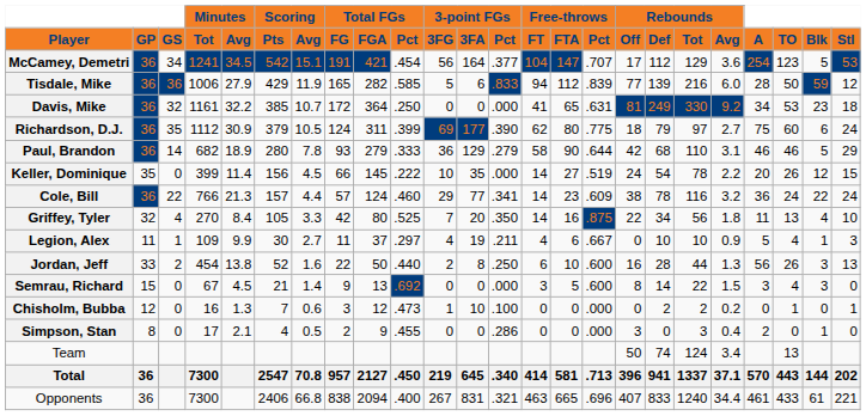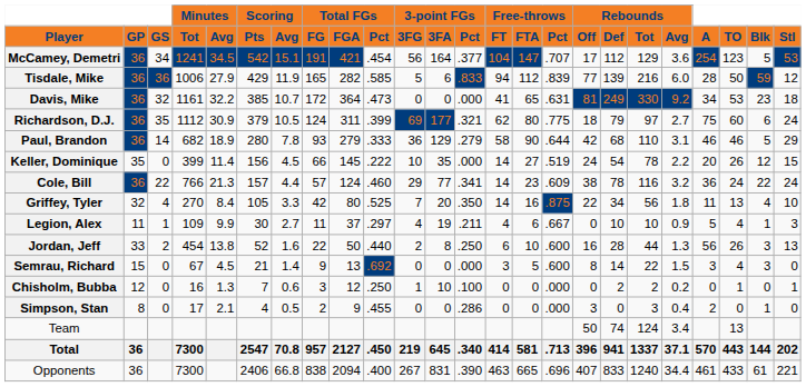 <table class="wikitable sortable" border="1" style="font-size: 80%;">
 <tr>
 <th colspan="3" style="border-top-style:hidden; border-left-style:hidden; background: white;"></th>
 <th colspan="2" style="background:#F47F24; color:#003C7D;">Minutes</th>
 <th colspan="2" style="background:#F47F24; color:#003C7D;">Scoring</th>
 <th colspan="3" style="background:#F47F24; color:#003C7D;">Total FGs</th>
 <th colspan="3" style="background:#F47F24; color:#003C7D;">3-point FGs</th>
 <th colspan="3" style="background:#F47F24; color:#003C7D;">Free-throws</th>
 <th colspan="4" style="background:#F47F24; color:#003C7D;">Rebounds</th>
 <th colspan="4" style="border-top-style:hidden; border-right-style:hidden; background: white;"></th>
 </tr>
 <tr>
 <th scope="col" style="background:#F47F24; color:#003C7D;">Player</th>
 <th scope="col" style="background:#F47F24; color:#003C7D;">GP</th>
 <th scope="col" style="background:#F47F24; color:#003C7D;">GS</th>
 <th scope="col" style="background:#F47F24; color:#003C7D;">Tot</th>
 <th scope="col" style="background:#F47F24; color:#003C7D;">Avg</th>
 <th scope="col" style="background:#F47F24; color:#003C7D;">Pts</th>
 <th scope="col" style="background:#F47F24; color:#003C7D;">Avg</th>
 <th scope="col" style="background:#F47F24; color:#003C7D;">FG</th>
 <th scope="col" style="background:#F47F24; color:#003C7D;">FGA</th>
 <th scope="col" style="background:#F47F24; color:#003C7D;">Pct</th>
 <th scope="col" style="background:#F47F24; color:#003C7D;">3FG</th>
 <th scope="col" style="background:#F47F24; color:#003C7D;">3FA</th>
 <th scope="col" style="background:#F47F24; color:#003C7D;">Pct</th>
 <th scope="col" style="background:#F47F24; color:#003C7D;">FT</th>
 <th scope="col" style="background:#F47F24; color:#003C7D;">FTA</th>
 <th scope="col" style="background:#F47F24; color:#003C7D;">Pct</th>
 <th scope="col" style="background:#F47F24; color:#003C7D;">Off</th>
 <th scope="col" style="background:#F47F24; color:#003C7D;">Def</th>
 <th scope="col" style="background:#F47F24; color:#003C7D;">Tot</th>
 <th scope="col" style="background:#F47F24; color:#003C7D;">Avg</th>
 <th scope="col" style="background:#F47F24; color:#003C7D;">A</th>
 <th scope="col" style="background:#F47F24; color:#003C7D;">TO</th>
 <th scope="col" style="background:#F47F24; color:#003C7D;">Blk</th>
 <th scope="col" style="background:#F47F24; color:#003C7D;">Stl</th>
 </tr>
 <tr>
 <th style=white-space:nowrap>McCamey, Demetri</th>
 <td align="right" style="background:#003C7D; color:#F47F24;">36</td>
 <td align="right">34</td>
 <td align="right" style="background:#003C7D; color:#F47F24;">1241</td>
 <td align="right" style="background:#003C7D; color:#F47F24;">34.5</td>
 <td align="right" style="background:#003C7D; color:#F47F24;">542</td>
 <td align="right" style="background:#003C7D; color:#F47F24;">15.1</td>
 <td align="right" style="background:#003C7D; color:#F47F24;">191</td>
 <td align="right" style="background:#003C7D; color:#F47F24;">421</td>
 <td align="right">.454</td>
 <td align="right">56</td>
 <td align="right">164</td>
 <td align="right">.377</td>
 <td align="right" style="background:#003C7D; color:#F47F24;">104</td>
 <td align="right" style="background:#003C7D; color:#F47F24;">147</td>
 <td align="right">.707</td>
 <td align="right">17</td>
 <td align="right">112</td>
 <td align="right">129</td>
 <td align="right">3.6</td>
 <td align="right" style="background:#003C7D; color:#F47F24;">254</td>
 <td align="right">123</td>
 <td align="right">5</td>
 <td align="right" style="background:#003C7D; color:#F47F24;">53</td>
 </tr>
 <tr>
 <th style=white-space:nowrap>Tisdale, Mike</th>
 <td align="right" style="background:#003C7D; color:#F47F24;">36</td>
 <td align="right" style="background:#003C7D; color:#F47F24;">36</td>
 <td align="right">1006</td>
 <td align="right">27.9</td>
 <td align="right">429</td>
 <td align="right">11.9</td>
 <td align="right">165</td>
 <td align="right">282</td>
 <td align="right">.585</td>
 <td align="right">5</td>
 <td align="right">6</td>
 <td align="right" style="background:#003C7D; color:#F47F24;">.833</td>
 <td align="right">94</td>
 <td align="right">112</td>
 <td align="right">.839</td>
 <td align="right">77</td>
 <td align="right">139</td>
 <td align="right">216</td>
 <td align="right">6.0</td>
 <td align="right">28</td>
 <td align="right">50</td>
 <td align="right" style="background:#003C7D; color:#F47F24;">59</td>
 <td align="right">12</td>
 </tr>
 <tr>
 <th style=white-space:nowrap>Davis, Mike</th>
 <td align="right" style="background:#003C7D; color:#F47F24;">36</td>
 <td align="right">32</td>
 <td align="right">1161</td>
 <td align="right">32.2</td>
 <td align="right">385</td>
 <td align="right">10.7</td>
 <td align="right">172</td>
 <td align="right">364</td>
-<td align="right">.250</td>
+<td align="right">.473</td>
 <td align="right">0</td>
 <td align="right">0</td>
 <td align="right">.000</td>
 <td align="right">41</td>
 <td align="right">65</td>
 <td align="right">.631</td>
 <td align="right" style="background:#003C7D; color:#F47F24;">81</td>
 <td align="right" style="background:#003C7D; color:#F47F24;">249</td>
 <td align="right" style="background:#003C7D; color:#F47F24;">330</td>
 <td align="right" style="background:#003C7D; color:#F47F24;">9.2</td>
 <td align="right">34</td>
 <td align="right">53</td>
 <td align="right">23</td>
 <td align="right">18</td>
 </tr>
 <tr>
 <th style=white-space:nowrap>Richardson, D.J.</th>
 <td align="right" style="background:#003C7D; color:#F47F24;">36</td>
 <td align="right">35</td>
 <td align="right">1112</td>
 <td align="right">30.9</td>
 <td align="right">379</td>
 <td align="right">10.5</td>
 <td align="right">124</td>
 <td align="right">311</td>
 <td align="right">.399</td>
 <td align="right" style="background:#003C7D; color:#F47F24;">69</td>
 <td align="right" style="background:#003C7D; color:#F47F24;">177</td>
-<td align="right">.390</td>
+<td align="center">.321</td>
 <td align="right">62</td>
 <td align="right">80</td>
 <td align="right">.775</td>
 <td align="right">18</td>
 <td align="right">79</td>
 <td align="right">97</td>
 <td align="right">2.7</td>
 <td align="right">75</td>
 <td align="right">60</td>
 <td align="right">6</td>
 <td align="right">24</td>
 </tr>
 <tr>
 <th style=white-space:nowrap>Paul, Brandon</th>
 <td align="right" style="background:#003C7D; color:#F47F24;">36</td>
 <td align="right">14</td>
 <td align="right">682</td>
 <td align="right">18.9</td>
 <td align="right">280</td>
 <td align="right">7.8</td>
 <td align="right">93</td>
 <td align="right">279</td>
 <td align="right">.333</td>
 <td align="right">36</td>
 <td align="right">129</td>
 <td align="right">.279</td>
 <td align="right">58</td>
 <td align="right">90</td>
 <td align="right">.644</td>
 <td align="right">42</td>
 <td align="right">68</td>
 <td align="right">110</td>
 <td align="right">3.1</td>
 <td align="right">46</td>
 <td align="right">46</td>
 <td align="right">5</td>
 <td align="right">29</td>
 </tr>
 <tr>
 <th style=white-space:nowrap>Keller, Dominique</th>
 <td align="right">35</td>
 <td align="right">0</td>
 <td align="right">399</td>
 <td align="right">11.4</td>
 <td align="right">156</td>
 <td align="right">4.5</td>
 <td align="right">66</td>
 <td align="right">145</td>
 <td align="right">.222</td>
 <td align="right">10</td>
 <td align="right">35</td>
 <td align="right">.000</td>
 <td align="right">14</td>
 <td align="right">27</td>
 <td align="right">.519</td>
 <td align="right">24</td>
 <td align="right">54</td>
 <td align="right">78</td>
 <td align="right">2.2</td>
 <td align="right">20</td>
 <td align="right">26</td>
 <td align="right">12</td>
 <td align="right">15</td>
 </tr>
 <tr>
 <th style=white-space:nowrap>Cole, Bill</th>
 <td align="right" style="background:#003C7D; color:#F47F24;">36</td>
 <td align="right">22</td>
 <td align="right">766</td>
 <td align="right">21.3</td>
 <td align="right">157</td>
 <td align="right">4.4</td>
 <td align="right">57</td>
 <td align="right">124</td>
 <td align="right">.460</td>
 <td align="right">29</td>
 <td align="right">77</td>
 <td align="right">.341</td>
 <td align="right">14</td>
 <td align="right">23</td>
 <td align="right">.609</td>
 <td align="right">38</td>
 <td align="right">78</td>
 <td align="right">116</td>
 <td align="right">3.2</td>
 <td align="right">36</td>
 <td align="right">24</td>
 <td align="right">22</td>
 <td align="right">24</td>
 </tr>
 <tr>
 <th style=white-space:nowrap>Griffey, Tyler</th>
 <td align="right">32</td>
 <td align="right">4</td>
 <td align="right">270</td>
 <td align="right">8.4</td>
 <td align="right">105</td>
 <td align="right">3.3</td>
 <td align="right">42</td>
 <td align="right">80</td>
 <td align="right">.525</td>
 <td align="right">7</td>
 <td align="right">20</td>
 <td align="right">.350</td>
 <td align="right">14</td>
 <td align="right">16</td>
 <td align="right" style="background:#003C7D; color:#F47F24;">.875</td>
 <td align="right">22</td>
 <td align="right">34</td>
 <td align="right">56</td>
 <td align="right">1.8</td>
 <td align="right">11</td>
 <td align="right">13</td>
 <td align="right">4</td>
 <td align="right">10</td>
 </tr>
 <tr>
 <th style=white-space:nowrap>Legion, Alex</th>
 <td align="right">11</td>
 <td align="right">1</td>
 <td align="right">109</td>
 <td align="right">9.9</td>
 <td align="right">30</td>
 <td align="right">2.7</td>
 <td align="right">11</td>
 <td align="right">37</td>
 <td align="right">.297</td>
 <td align="right">4</td>
 <td align="right">19</td>
 <td align="right">.211</td>
 <td align="right">4</td>
 <td align="right">6</td>
 <td align="right">.667</td>
 <td align="right">0</td>
 <td align="right">10</td>
 <td align="right">10</td>
 <td align="right">0.9</td>
 <td align="right">5</td>
 <td align="right">4</td>
 <td align="right">1</td>
 <td align="right">3</td>
 </tr>
 <tr>
 <th style=white-space:nowrap>Jordan, Jeff</th>
 <td align="right">33</td>
 <td align="right">2</td>
 <td align="right">454</td>
 <td align="right">13.8</td>
 <td align="right">52</td>
 <td align="right">1.6</td>
 <td align="right">22</td>
 <td align="right">50</td>
 <td align="right">.440</td>
 <td align="right">2</td>
 <td align="right">8</td>
 <td align="right">.250</td>
 <td align="right">6</td>
 <td align="right">10</td>
 <td align="right">.600</td>
 <td align="right">16</td>
 <td align="right">28</td>
 <td align="right">44</td>
 <td align="right">1.3</td>
 <td align="right">56</td>
 <td align="right">26</td>
 <td align="right">3</td>
 <td align="right">13</td>
 </tr>
 <tr>
 <th style=white-space:nowrap>Semrau, Richard</th>
 <td align="right">15</td>
 <td align="right">0</td>
 <td align="right">67</td>
 <td align="right">4.5</td>
 <td align="right">21</td>
 <td align="right">1.4</td>
 <td align="right">9</td>
 <td align="right">13</td>
 <td align="right" style="background:#003C7D; color:#F47F24;">.692</td>
 <td align="right">0</td>
 <td align="right">0</td>
 <td align="right">.000</td>
 <td align="right">3</td>
 <td align="right">5</td>
 <td align="right">.600</td>
 <td align="right">8</td>
 <td align="right">14</td>
 <td align="right">22</td>
 <td align="right">1.5</td>
 <td align="right">3</td>
 <td align="right">4</td>
 <td align="right">3</td>
 <td align="right">0</td>
 </tr>
 <tr>
 <th style=white-space:nowrap>Chisholm, Bubba</th>
 <td align="right">12</td>
 <td align="right">0</td>
 <td align="right">16</td>
 <td align="right">1.3</td>
 <td align="right">7</td>
 <td align="right">0.6</td>
 <td align="right">3</td>
 <td align="right">12</td>
-<td align="right">.473</td>
+<td align="right">.250</td>
 <td align="right">1</td>
 <td align="right">10</td>
 <td align="right">.100</td>
 <td align="right">0</td>
 <td align="right">0</td>
 <td align="right">.000</td>
 <td align="right">0</td>
 <td align="right">2</td>
 <td align="right">2</td>
 <td align="right">0.2</td>
 <td align="right">0</td>
 <td align="right">1</td>
 <td align="right">0</td>
 <td align="right">1</td>
 </tr>
 <tr>
 <th style=white-space:nowrap>Simpson, Stan</th>
 <td align="right">8</td>
 <td align="right">0</td>
 <td align="right">17</td>
 <td align="right">2.1</td>
 <td align="right">4</td>
 <td align="right">0.5</td>
 <td align="right">2</td>
 <td align="right">9</td>
 <td align="right">.455</td>
 <td align="right">0</td>
 <td align="right">0</td>
 <td align="right">.286</td>
 <td align="right">0</td>
 <td align="right">0</td>
 <td align="right">.000</td>
 <td align="right">3</td>
 <td align="right">0</td>
 <td align="right">3</td>
 <td align="right">0.4</td>
 <td align="right">2</td>
 <td align="right">0</td>
 <td align="right">1</td>
 <td align="right">0</td>
 </tr>
 <tr class="sortbottom">
 <td align="center">Team</td>
 <td align="right"></td>
 <td align="right"></td>
 <td align="right"></td>
 <td align="right"></td>
 <td align="right"></td>
 <td align="right"></td>
 <td align="right"></td>
 <td align="right"></td>
 <td align="right"></td>
 <td align="right"></td>
 <td align="right"></td>
 <td align="right"></td>
 <td align="right"></td>
 <td align="right"></td>
 <td align="right"></td>
 <td align="right">50</td>
 <td align="right">74</td>
 <td align="right">124</td>
 <td align="right">3.4</td>
 <td align="right"></td>
 <td align="right">13</td>
 <td align="right"></td>
 <td align="right"></td>
 </tr>
 <tr class="sortbottom">
 <th>Total</th>
 <th align="right">36</th>
 <th align="right"></th>
 <th align="right">7300</th>
 <th align="right"></th>
 <th align="right">2547</th>
 <th align="right">70.8</th>
 <th align="right">957</th>
 <th align="right">2127</th>
 <th align="right">.450</th>
 <th align="right">219</th>
 <th align="right">645</th>
 <th align="right">.340</th>
 <th align="right">414</th>
 <th align="right">581</th>
 <th align="right">.713</th>
 <th align="right">396</th>
 <th align="right">941</th>
 <th align="right">1337</th>
 <th align="right">37.1</th>
 <th align="right">570</th>
 <th align="right">443</th>
 <th align="right">144</th>
 <th align="right">202</th>
 </tr>
 <tr class="sortbottom">
 <td align="center">Opponents</td>
 <td align="center">36</td>
 <td align="center"></td>
 <td align="center">7300</td>
 <td align="center"></td>
 <td align="center">2406</td>
 <td align="center">66.8</td>
 <td align="center">838</td>
 <td align="center">2094</td>
 <td align="center">.400</td>
 <td align="center">267</td>
 <td align="center">831</td>
-<td align="center">.321</td>
+<td align="right">.390</td>
 <td align="center">463</td>
 <td align="center">665</td>
 <td align="center">.696</td>
 <td align="center">407</td>
 <td align="center">833</td>
 <td align="center">1240</td>
 <td align="center">34.4</td>
 <td align="center">461</td>
 <td align="center">433</td>
 <td align="center">61</td>
 <td align="center">221</td>
 </tr>
 </table>
